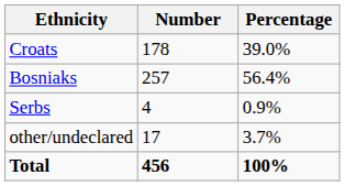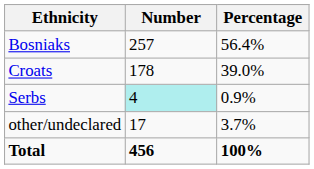 <table class="wikitable">
 <tr>
 <th width="100px">Ethnicity</th>
 <th width="80px">Number</th>
 <th width="80px">Percentage</th>
 </tr>
 <tr>
+<td><a href='#'>Bosniaks</a></td>
+<td>257</td>
+<td>56.4%</td>
+</tr>
+<tr>
 <td><a href='#'>Croats</a></td>
 <td>178</td>
 <td>39.0%</td>
 </tr>
 <tr>
-<td><a href='#'>Bosniaks</a></td>
-<td>257</td>
-<td>56.4%</td>
-</tr>
-<tr>
 <td><a href='#'>Serbs</a></td>
-<td>4</td>
+<td style="background: paleturquoise;">4</td>
 <td>0.9%</td>
 </tr>
 <tr>
 <td>other/undeclared</td>
 <td>17</td>
 <td>3.7%</td>
 </tr>
 <tr>
 <td><strong>Total</strong></td>
 <td><strong>456</strong></td>
 <td><strong>100%</strong></td>
 </tr>
 </table>
